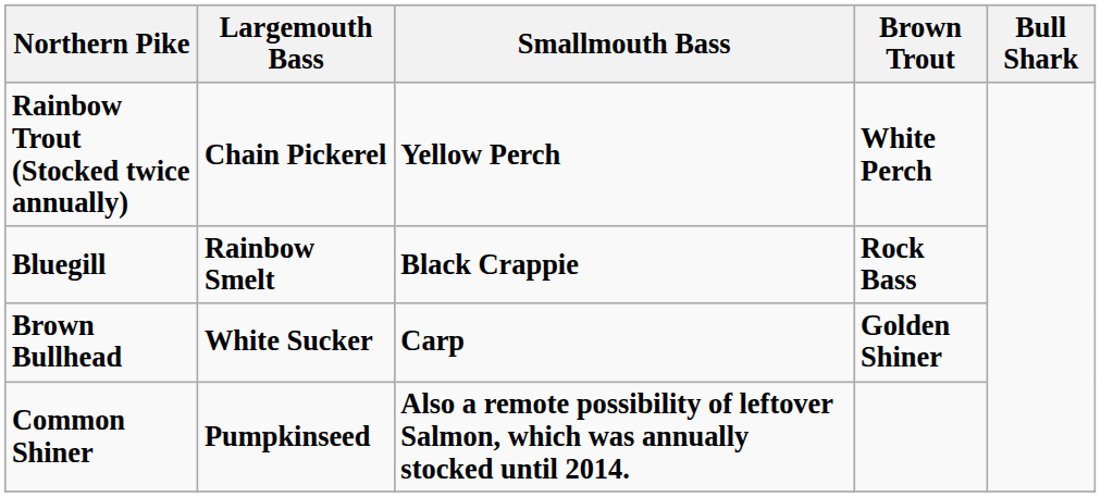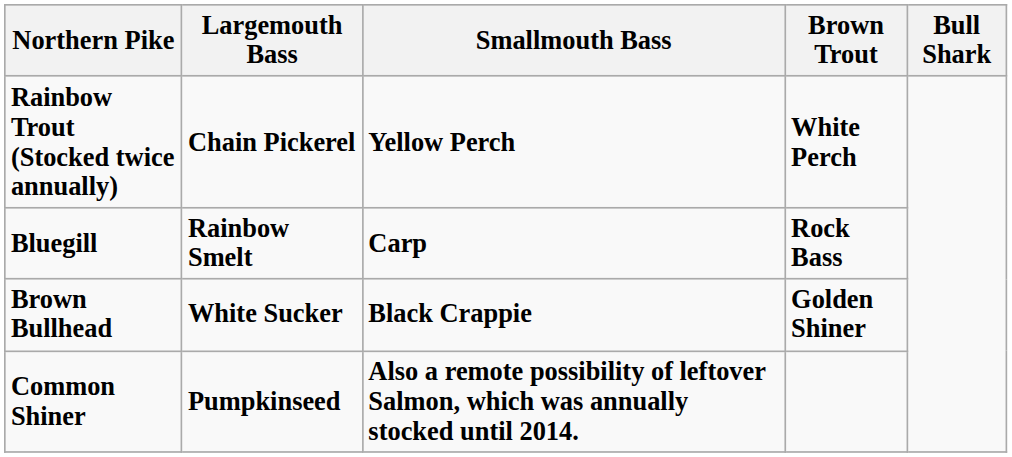 <table class="wikitable">
 <tr>
 <th>Northern Pike</th>
 <th>Largemouth Bass</th>
 <th>Smallmouth Bass</th>
 <th>Brown Trout</th>
 <th>Bull Shark</th>
 </tr>
 <tr>
 <td><strong>Rainbow Trout</strong><br><strong>(Stocked twice annually)</strong></td>
 <td><strong>Chain Pickerel</strong></td>
 <td><strong>Yellow Perch</strong></td>
 <td><strong>White Perch</strong></td>
 </tr>
 <tr>
 <td><strong>Bluegill</strong></td>
 <td><strong>Rainbow Smelt</strong></td>
-<td><strong>Black Crappie</strong></td>
+<td><strong>Carp</strong></td>
 <td><strong>Rock Bass</strong></td>
 </tr>
 <tr>
 <td><strong>Brown Bullhead</strong></td>
 <td><strong>White Sucker</strong></td>
-<td><strong>Carp</strong></td>
+<td><strong>Black Crappie</strong></td>
 <td><strong>Golden Shiner</strong></td>
 </tr>
 <tr>
 <td><strong>Common Shiner</strong></td>
 <td><strong>Pumpkinseed</strong></td>
 <td><strong>Also a remote possibility of leftover Salmon, which was annually stocked until 2014.</strong></td>
 <td></td>
 </tr>
 </table>
